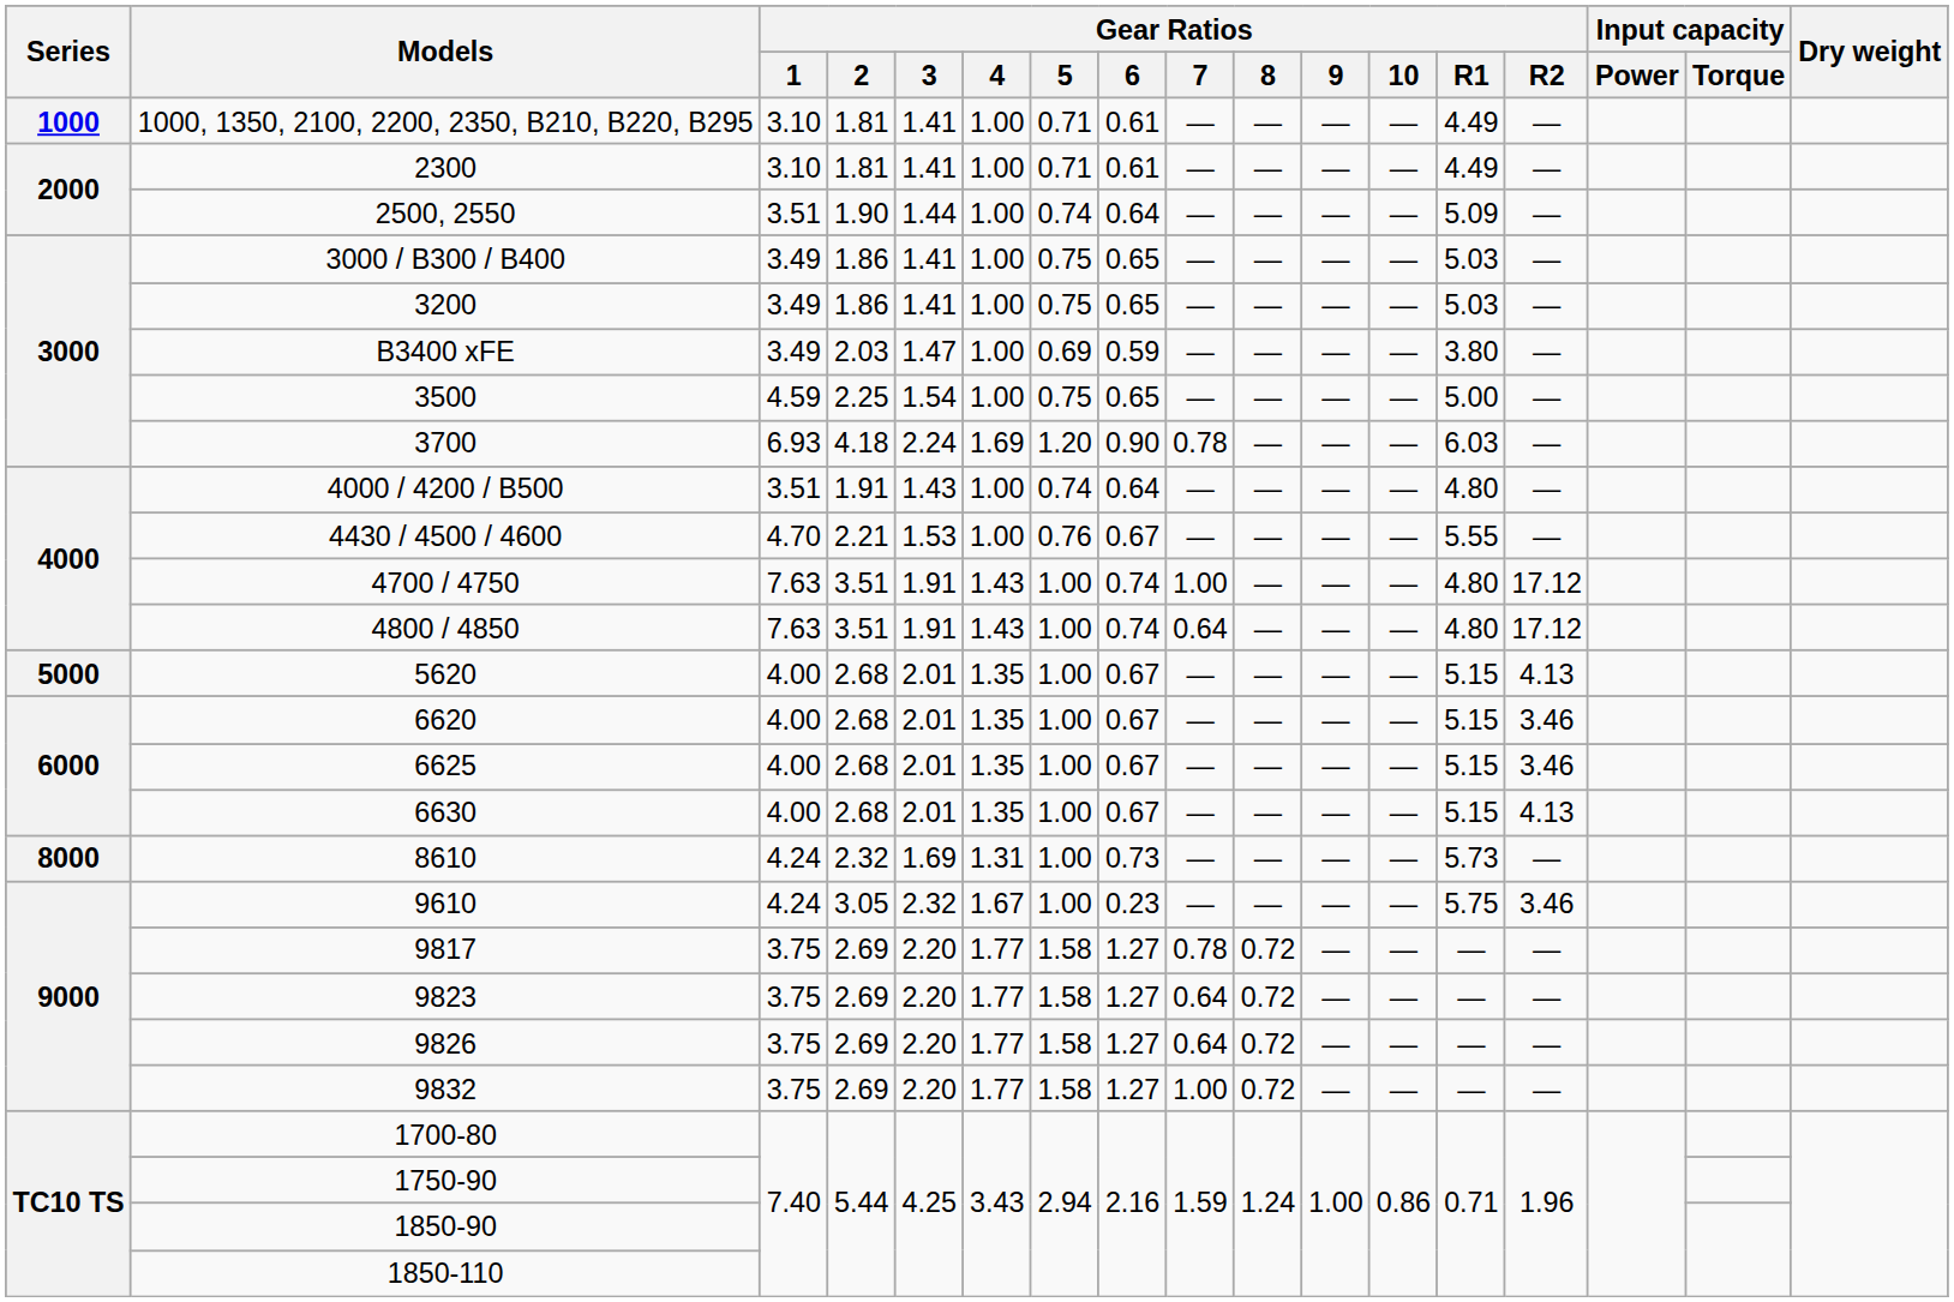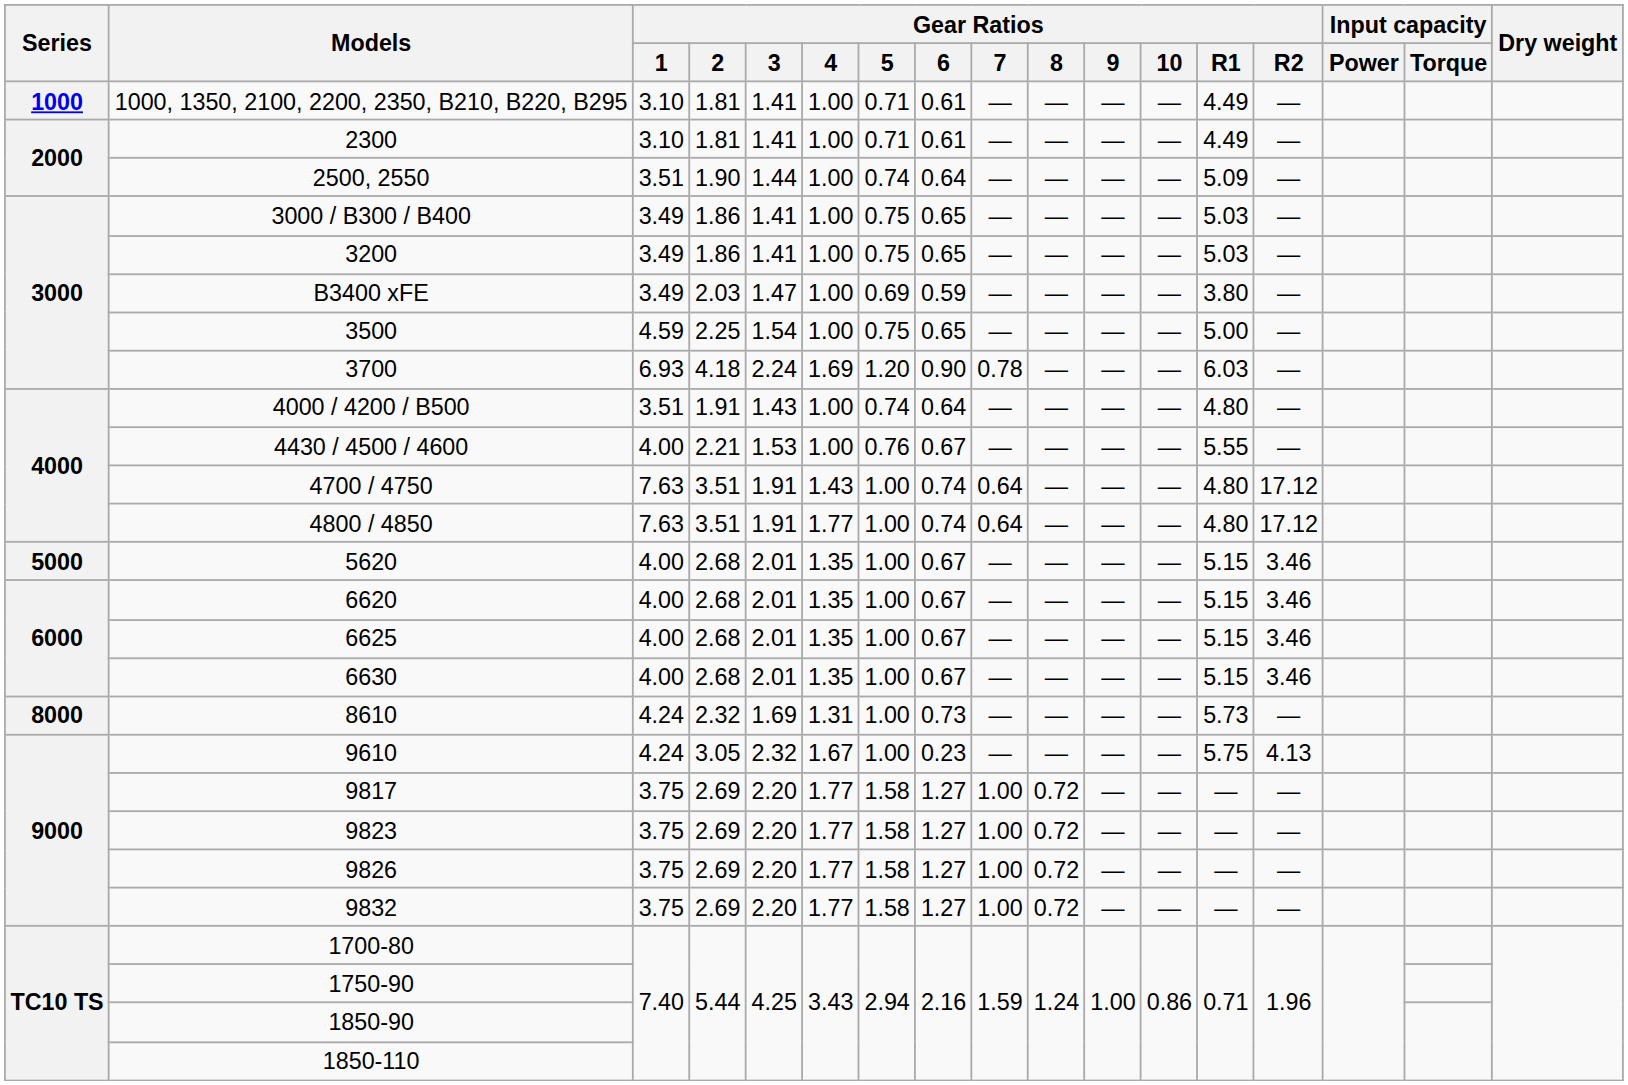 <table class="wikitable sortable" style="font-size:80%;text-align:center;">
 <tr>
 <th rowspan=2>Series</th>
 <th rowspan=2>Models</th>
 <th colspan=12>Gear Ratios</th>
 <th colspan=2>Input capacity</th>
 <th rowspan=2>Dry weight</th>
 </tr>
 <tr>
 <th>1</th>
 <th>2</th>
 <th>3</th>
 <th>4</th>
 <th>5</th>
 <th>6</th>
 <th>7</th>
 <th>8</th>
 <th>9</th>
 <th>10</th>
 <th>R1</th>
 <th>R2</th>
 <th>Power</th>
 <th>Torque</th>
 </tr>
 <tr>
 <th><a href='#'>1000</a></th>
 <td>1000, 1350, 2100, 2200, 2350, B210, B220, B295</td>
 <td>3.10</td>
 <td>1.81</td>
 <td>1.41</td>
 <td>1.00</td>
 <td>0.71</td>
 <td>0.61</td>
 <td>—</td>
 <td>—</td>
 <td>—</td>
 <td>—</td>
 <td>4.49</td>
 <td>—</td>
 <td></td>
 <td></td>
 <td></td>
 </tr>
 <tr>
 <th rowspan=2>2000</th>
 <td>2300</td>
 <td>3.10</td>
 <td>1.81</td>
 <td>1.41</td>
 <td>1.00</td>
 <td>0.71</td>
 <td>0.61</td>
 <td>—</td>
 <td>—</td>
 <td>—</td>
 <td>—</td>
 <td>4.49</td>
 <td>—</td>
 <td></td>
 <td></td>
 <td></td>
 </tr>
 <tr>
 <td>2500, 2550</td>
 <td>3.51</td>
 <td>1.90</td>
 <td>1.44</td>
 <td>1.00</td>
 <td>0.74</td>
 <td>0.64</td>
 <td>—</td>
 <td>—</td>
 <td>—</td>
 <td>—</td>
 <td>5.09</td>
 <td>—</td>
 <td></td>
 <td></td>
 <td></td>
 </tr>
 <tr>
 <th rowspan=5>3000</th>
 <td>3000 / B300 / B400</td>
 <td>3.49</td>
 <td>1.86</td>
 <td>1.41</td>
 <td>1.00</td>
 <td>0.75</td>
 <td>0.65</td>
 <td>—</td>
 <td>—</td>
 <td>—</td>
 <td>—</td>
 <td>5.03</td>
 <td>—</td>
 <td></td>
 <td></td>
 <td></td>
 </tr>
 <tr>
 <td>3200</td>
 <td>3.49</td>
 <td>1.86</td>
 <td>1.41</td>
 <td>1.00</td>
 <td>0.75</td>
 <td>0.65</td>
 <td>—</td>
 <td>—</td>
 <td>—</td>
 <td>—</td>
 <td>5.03</td>
 <td>—</td>
 <td></td>
 <td></td>
 <td></td>
 </tr>
 <tr>
 <td>B3400 xFE</td>
 <td>3.49</td>
 <td>2.03</td>
 <td>1.47</td>
 <td>1.00</td>
 <td>0.69</td>
 <td>0.59</td>
 <td>—</td>
 <td>—</td>
 <td>—</td>
 <td>—</td>
 <td>3.80</td>
 <td>—</td>
 <td></td>
 <td></td>
 <td></td>
 </tr>
 <tr>
 <td>3500</td>
 <td>4.59</td>
 <td>2.25</td>
 <td>1.54</td>
 <td>1.00</td>
 <td>0.75</td>
 <td>0.65</td>
 <td>—</td>
 <td>—</td>
 <td>—</td>
 <td>—</td>
 <td>5.00</td>
 <td>—</td>
 <td></td>
 <td></td>
 <td></td>
 </tr>
 <tr>
 <td>3700</td>
 <td>6.93</td>
 <td>4.18</td>
 <td>2.24</td>
 <td>1.69</td>
 <td>1.20</td>
 <td>0.90</td>
 <td>0.78</td>
 <td>—</td>
 <td>—</td>
 <td>—</td>
 <td>6.03</td>
 <td>—</td>
 <td></td>
 <td></td>
 <td></td>
 </tr>
 <tr>
 <th rowspan=4>4000</th>
 <td>4000 / 4200 / B500</td>
 <td>3.51</td>
 <td>1.91</td>
 <td>1.43</td>
 <td>1.00</td>
 <td>0.74</td>
 <td>0.64</td>
 <td>—</td>
 <td>—</td>
 <td>—</td>
 <td>—</td>
 <td>4.80</td>
 <td>—</td>
 <td></td>
 <td></td>
 <td></td>
 </tr>
 <tr>
 <td>4430 / 4500 / 4600</td>
-<td>4.70</td>
+<td>4.00</td>
 <td>2.21</td>
 <td>1.53</td>
 <td>1.00</td>
 <td>0.76</td>
 <td>0.67</td>
 <td>—</td>
 <td>—</td>
 <td>—</td>
 <td>—</td>
 <td>5.55</td>
 <td>—</td>
 <td></td>
 <td></td>
 <td></td>
 </tr>
 <tr>
 <td>4700 / 4750</td>
 <td>7.63</td>
 <td>3.51</td>
 <td>1.91</td>
 <td>1.43</td>
 <td>1.00</td>
 <td>0.74</td>
-<td>1.00</td>
+<td>0.64</td>
 <td>—</td>
 <td>—</td>
 <td>—</td>
 <td>4.80</td>
 <td>17.12</td>
 <td></td>
 <td></td>
 <td></td>
 </tr>
 <tr>
 <td>4800 / 4850</td>
 <td>7.63</td>
 <td>3.51</td>
 <td>1.91</td>
-<td>1.43</td>
+<td>1.77</td>
 <td>1.00</td>
 <td>0.74</td>
 <td>0.64</td>
 <td>—</td>
 <td>—</td>
 <td>—</td>
 <td>4.80</td>
 <td>17.12</td>
 <td></td>
 <td></td>
 <td></td>
 </tr>
 <tr>
 <th rowspan=1>5000</th>
 <td>5620</td>
 <td>4.00</td>
 <td>2.68</td>
 <td>2.01</td>
 <td>1.35</td>
 <td>1.00</td>
 <td>0.67</td>
 <td>—</td>
 <td>—</td>
 <td>—</td>
 <td>—</td>
 <td>5.15</td>
-<td>4.13</td>
+<td>3.46</td>
 <td></td>
 <td></td>
 <td></td>
 </tr>
 <tr>
 <th rowspan=3>6000</th>
 <td>6620</td>
 <td>4.00</td>
 <td>2.68</td>
 <td>2.01</td>
 <td>1.35</td>
 <td>1.00</td>
 <td>0.67</td>
 <td>—</td>
 <td>—</td>
 <td>—</td>
 <td>—</td>
 <td>5.15</td>
 <td>3.46</td>
 <td></td>
 <td></td>
 <td></td>
 </tr>
 <tr>
 <td>6625</td>
 <td>4.00</td>
 <td>2.68</td>
 <td>2.01</td>
 <td>1.35</td>
 <td>1.00</td>
 <td>0.67</td>
 <td>—</td>
 <td>—</td>
 <td>—</td>
 <td>—</td>
 <td>5.15</td>
 <td>3.46</td>
 <td></td>
 <td></td>
 <td></td>
 </tr>
 <tr>
 <td>6630</td>
 <td>4.00</td>
 <td>2.68</td>
 <td>2.01</td>
 <td>1.35</td>
 <td>1.00</td>
 <td>0.67</td>
 <td>—</td>
 <td>—</td>
 <td>—</td>
 <td>—</td>
 <td>5.15</td>
-<td>4.13</td>
+<td>3.46</td>
 <td></td>
 <td></td>
 <td></td>
 </tr>
 <tr>
 <th rowspan=1>8000</th>
 <td>8610</td>
 <td>4.24</td>
 <td>2.32</td>
 <td>1.69</td>
 <td>1.31</td>
 <td>1.00</td>
 <td>0.73</td>
 <td>—</td>
 <td>—</td>
 <td>—</td>
 <td>—</td>
 <td>5.73</td>
 <td>—</td>
 <td></td>
 <td></td>
 <td></td>
 </tr>
 <tr>
 <th rowspan=5>9000</th>
 <td>9610</td>
 <td>4.24</td>
 <td>3.05</td>
 <td>2.32</td>
 <td>1.67</td>
 <td>1.00</td>
 <td>0.23</td>
 <td>—</td>
 <td>—</td>
 <td>—</td>
 <td>—</td>
 <td>5.75</td>
-<td>3.46</td>
+<td>4.13</td>
 <td></td>
 <td></td>
 <td></td>
 </tr>
 <tr>
 <td>9817</td>
 <td>3.75</td>
 <td>2.69</td>
 <td>2.20</td>
 <td>1.77</td>
 <td>1.58</td>
 <td>1.27</td>
-<td>0.78</td>
+<td>1.00</td>
 <td>0.72</td>
 <td>—</td>
 <td>—</td>
 <td>—</td>
 <td>—</td>
 <td></td>
 <td></td>
 <td></td>
 </tr>
 <tr>
 <td>9823</td>
 <td>3.75</td>
 <td>2.69</td>
 <td>2.20</td>
 <td>1.77</td>
 <td>1.58</td>
 <td>1.27</td>
-<td>0.64</td>
+<td>1.00</td>
 <td>0.72</td>
 <td>—</td>
 <td>—</td>
 <td>—</td>
 <td>—</td>
 <td></td>
 <td></td>
 <td></td>
 </tr>
 <tr>
 <td>9826</td>
 <td>3.75</td>
 <td>2.69</td>
 <td>2.20</td>
 <td>1.77</td>
 <td>1.58</td>
 <td>1.27</td>
-<td>0.64</td>
+<td>1.00</td>
 <td>0.72</td>
 <td>—</td>
 <td>—</td>
 <td>—</td>
 <td>—</td>
 <td></td>
 <td></td>
 <td></td>
 </tr>
 <tr>
 <td>9832</td>
 <td>3.75</td>
 <td>2.69</td>
 <td>2.20</td>
 <td>1.77</td>
 <td>1.58</td>
 <td>1.27</td>
 <td>1.00</td>
 <td>0.72</td>
 <td>—</td>
 <td>—</td>
 <td>—</td>
 <td>—</td>
 <td></td>
 <td></td>
 <td></td>
 </tr>
 <tr>
 <th rowspan=4>TC10 TS</th>
 <td>1700-80</td>
 <td rowspan=4>7.40</td>
 <td rowspan=4>5.44</td>
 <td rowspan=4>4.25</td>
 <td rowspan=4>3.43</td>
 <td rowspan=4>2.94</td>
 <td rowspan=4>2.16</td>
 <td rowspan=4>1.59</td>
 <td rowspan=4>1.24</td>
 <td rowspan=4>1.00</td>
 <td rowspan=4>0.86</td>
 <td rowspan=4>0.71</td>
 <td rowspan=4>1.96</td>
 <td rowspan=4></td>
 <td></td>
 <td rowspan=4></td>
 </tr>
 <tr>
 <td>1750-90</td>
 <td></td>
 </tr>
 <tr>
 <td>1850-90</td>
 <td rowspan=2></td>
 </tr>
 <tr>
 <td>1850-110</td>
 </tr>
 </table>
